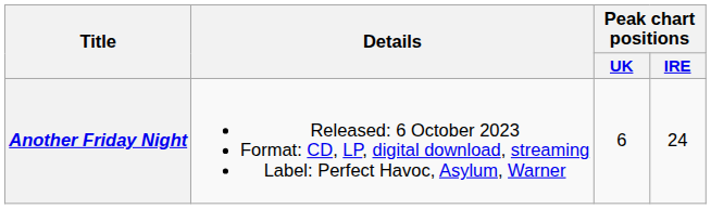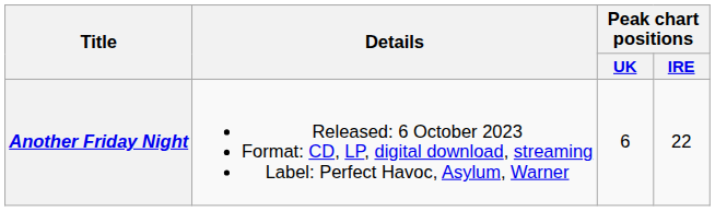 <table class="wikitable plainrowheaders" style="text-align:center">
 <tr>
 <th rowspan="2" scope="col">Title</th>
 <th rowspan="2" scope="col">Details</th>
 <th colspan="2" scope="col">Peak chart positions</th>
 </tr>
 <tr>
 <th scope="col" style="width:3em;font-size:90%;"><a href='#'>UK</a><br></th>
 <th scope="col" style="width:3em;font-size:90%;"><a href='#'>IRE</a><br></th>
 </tr>
 <tr>
 <th scope="row"><em><a href='#'>Another Friday Night</a></em></th>
 <td><br><ul><li>Released: 6 October 2023</li><li>Format: <a href='#'>CD</a>, <a href='#'>LP</a>, <a href='#'>digital download</a>, <a href='#'>streaming</a></li><li>Label: Perfect Havoc, <a href='#'>Asylum</a>, <a href='#'>Warner</a></li></ul></td>
 <td>6</td>
-<td>24<br></td>
+<td>22<br></td>
 </tr>
 </table>
